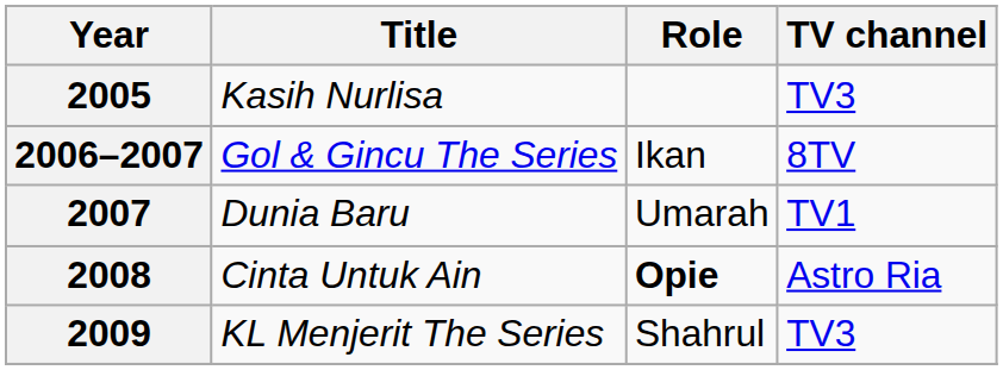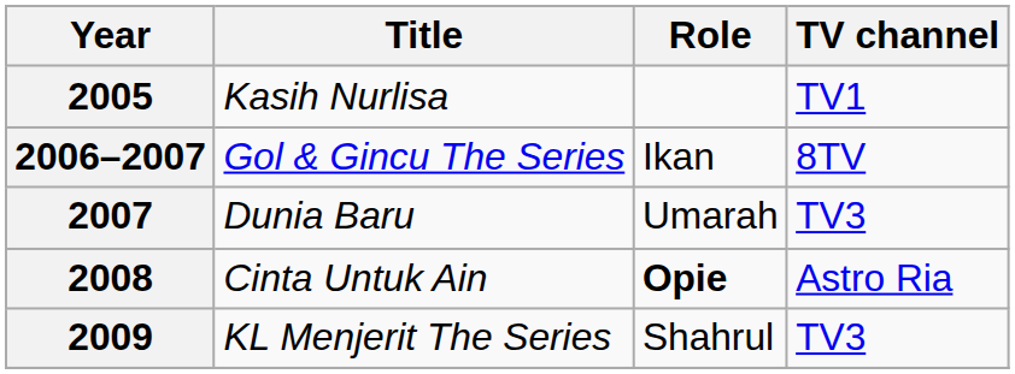 <table class="wikitable">
 <tr>
 <th>Year</th>
 <th>Title</th>
 <th>Role</th>
 <th>TV channel</th>
 </tr>
 <tr>
 <th>2005</th>
 <td><em>Kasih Nurlisa</em></td>
 <td></td>
-<td><a href='#'>TV3</a></td>
+<td><a href='#'>TV1</a></td>
 </tr>
 <tr>
 <th>2006–2007</th>
 <td><em><a href='#'>Gol & Gincu The Series</a></em></td>
 <td>Ikan</td>
 <td><a href='#'>8TV</a></td>
 </tr>
 <tr>
 <th>2007</th>
 <td><em>Dunia Baru</em></td>
 <td>Umarah</td>
-<td><a href='#'>TV1</a></td>
+<td><a href='#'>TV3</a></td>
 </tr>
 <tr>
 <th>2008</th>
 <td><em>Cinta Untuk Ain</em></td>
 <td><strong>Opie</strong></td>
 <td><a href='#'>Astro Ria</a></td>
 </tr>
 <tr>
 <th>2009</th>
 <td><em>KL Menjerit The Series</em></td>
 <td>Shahrul</td>
 <td><a href='#'>TV3</a></td>
 </tr>
 <tr>
 </tr>
 </table>
